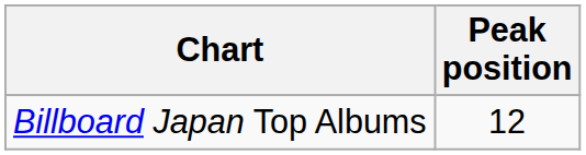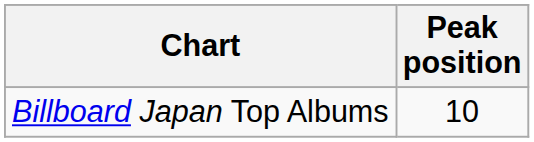 <table class="wikitable sortable">
 <tr>
 <th>Chart</th>
 <th>Peak<br>position</th>
 </tr>
 <tr>
 <td><em><a href='#'>Billboard</a> Japan</em> Top Albums</td>
-<td align="center">12</td>
+<td align="center">10</td>
 </tr>
 </table>
